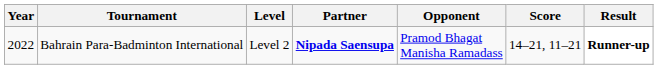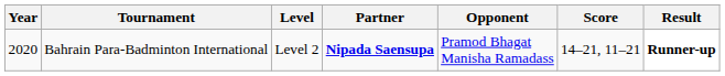 <table class="sortable wikitable" style="font-size: 90%;">
 <tr>
 <th>Year</th>
 <th>Tournament</th>
 <th>Level</th>
 <th>Partner</th>
 <th>Opponent</th>
 <th>Score</th>
 <th>Result</th>
 </tr>
 <tr>
-<td align="center">2022</td>
+<td align="center">2020</td>
 <td align="left">Bahrain Para-Badminton International</td>
 <td align="left">Level 2</td>
 <td><strong> <a href='#'>Nipada Saensupa</a></strong></td>
 <td align="left"> <a href='#'>Pramod Bhagat</a><br> <a href='#'>Manisha Ramadass</a></td>
 <td align="left">14–21, 11–21</td>
 <td style="text-align:left; background:white"> <strong>Runner-up</strong></td>
 </tr>
 </table>
